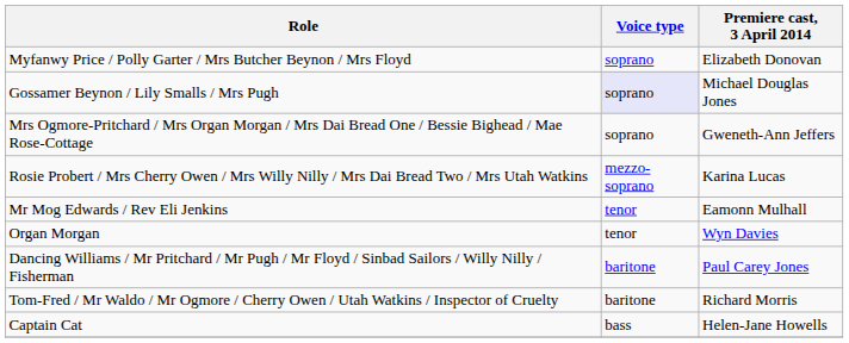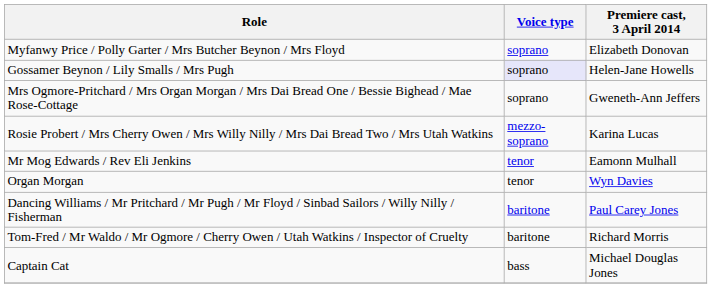 <table class="wikitable">
 <tr>
 <th>Role</th>
 <th><a href='#'>Voice type</a></th>
 <th>Premiere cast,<br>3 April 2014</th>
 </tr>
 <tr>
 <td>Myfanwy Price / Polly Garter / Mrs Butcher Beynon / Mrs Floyd</td>
 <td><a href='#'>soprano</a></td>
 <td>Elizabeth Donovan</td>
 </tr>
 <tr>
 <td>Gossamer Beynon / Lily Smalls / Mrs Pugh</td>
 <td style="background: lavender;">soprano</td>
-<td>Michael Douglas Jones</td>
+<td>Helen-Jane Howells</td>
 </tr>
 <tr>
 <td>Mrs Ogmore-Pritchard / Mrs Organ Morgan / Mrs Dai Bread One / Bessie Bighead / Mae Rose-Cottage</td>
 <td>soprano</td>
 <td>Gweneth-Ann Jeffers</td>
 </tr>
 <tr>
 <td>Rosie Probert / Mrs Cherry Owen / Mrs Willy Nilly / Mrs Dai Bread Two / Mrs Utah Watkins</td>
 <td><a href='#'>mezzo-soprano</a></td>
 <td>Karina Lucas</td>
 </tr>
 <tr>
 <td>Mr Mog Edwards / Rev Eli Jenkins</td>
 <td><a href='#'>tenor</a></td>
 <td>Eamonn Mulhall</td>
 </tr>
 <tr>
 <td>Organ Morgan</td>
 <td>tenor</td>
 <td><a href='#'>Wyn Davies</a></td>
 </tr>
 <tr>
 <td>Dancing Williams / Mr Pritchard / Mr Pugh / Mr Floyd / Sinbad Sailors / Willy Nilly / Fisherman</td>
 <td><a href='#'>baritone</a></td>
 <td><a href='#'>Paul Carey Jones</a></td>
 </tr>
 <tr>
 <td>Tom-Fred / Mr Waldo / Mr Ogmore / Cherry Owen / Utah Watkins / Inspector of Cruelty</td>
 <td>baritone</td>
 <td>Richard Morris</td>
 </tr>
 <tr>
 <td>Captain Cat</td>
 <td>bass</td>
-<td>Helen-Jane Howells</td>
+<td>Michael Douglas Jones</td>
 </tr>
 <tr>
 </tr>
 </table>
